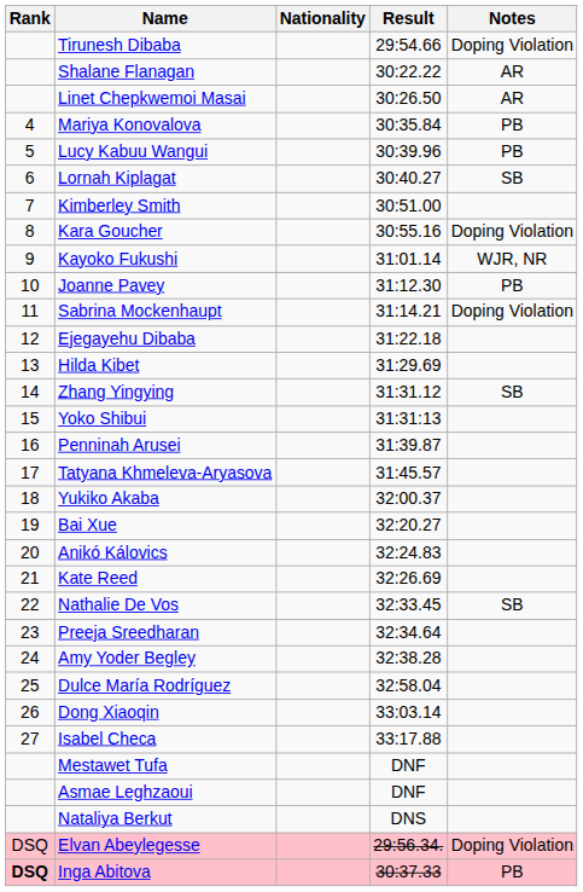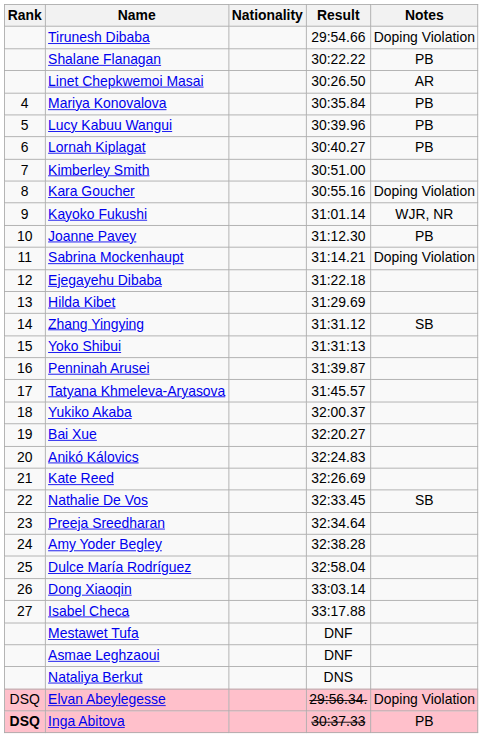 <table class="wikitable sortable" style="text-align:center">
 <tr>
 <th>Rank</th>
 <th>Name</th>
 <th>Nationality</th>
 <th>Result</th>
 <th>Notes</th>
 </tr>
 <tr>
 <td></td>
 <td align=left><a href='#'>Tirunesh Dibaba</a></td>
 <td align=left></td>
 <td>29:54.66</td>
 <td>Doping Violation</td>
 </tr>
 <tr>
 <td></td>
 <td align=left><a href='#'>Shalane Flanagan</a></td>
 <td align=left></td>
 <td>30:22.22</td>
-<td>AR</td>
+<td>PB</td>
 </tr>
 <tr>
 <td></td>
 <td align=left><a href='#'>Linet Chepkwemoi Masai</a></td>
 <td align=left></td>
 <td>30:26.50</td>
 <td>AR</td>
 </tr>
 <tr>
 <td>4</td>
 <td align=left><a href='#'>Mariya Konovalova</a></td>
 <td align=left></td>
 <td>30:35.84</td>
 <td>PB</td>
 </tr>
 <tr>
 <td>5</td>
 <td align=left><a href='#'>Lucy Kabuu Wangui</a></td>
 <td align=left></td>
 <td>30:39.96</td>
 <td>PB</td>
 </tr>
 <tr>
 <td>6</td>
 <td align=left><a href='#'>Lornah Kiplagat</a></td>
 <td align=left></td>
 <td>30:40.27</td>
-<td>SB</td>
+<td>PB</td>
 </tr>
 <tr>
 <td>7</td>
 <td align=left><a href='#'>Kimberley Smith</a></td>
 <td align=left></td>
 <td>30:51.00</td>
 <td></td>
 </tr>
 <tr>
 <td>8</td>
 <td align=left><a href='#'>Kara Goucher</a></td>
 <td align=left></td>
 <td>30:55.16</td>
 <td>Doping Violation</td>
 </tr>
 <tr>
 <td>9</td>
 <td align=left><a href='#'>Kayoko Fukushi</a></td>
 <td align=left></td>
 <td>31:01.14</td>
 <td>WJR, NR</td>
 </tr>
 <tr>
 <td>10</td>
 <td align=left><a href='#'>Joanne Pavey</a></td>
 <td align=left></td>
 <td>31:12.30</td>
 <td>PB</td>
 </tr>
 <tr>
 <td>11</td>
 <td align=left><a href='#'>Sabrina Mockenhaupt</a></td>
 <td align=left></td>
 <td>31:14.21</td>
 <td>Doping Violation</td>
 </tr>
 <tr>
 <td>12</td>
 <td align=left><a href='#'>Ejegayehu Dibaba</a></td>
 <td align=left></td>
 <td>31:22.18</td>
 <td></td>
 </tr>
 <tr>
 <td>13</td>
 <td align=left><a href='#'>Hilda Kibet</a></td>
 <td align=left></td>
 <td>31:29.69</td>
 <td></td>
 </tr>
 <tr>
 <td>14</td>
 <td align=left><a href='#'>Zhang Yingying</a></td>
 <td align=left></td>
 <td>31:31.12</td>
 <td>SB</td>
 </tr>
 <tr>
 <td>15</td>
 <td align=left><a href='#'>Yoko Shibui</a></td>
 <td align=left></td>
 <td>31:31:13</td>
 <td></td>
 </tr>
 <tr>
 <td>16</td>
 <td align=left><a href='#'>Penninah Arusei</a></td>
 <td align=left></td>
 <td>31:39.87</td>
 <td></td>
 </tr>
 <tr>
 <td>17</td>
 <td align=left><a href='#'>Tatyana Khmeleva-Aryasova</a></td>
 <td align=left></td>
 <td>31:45.57</td>
 <td></td>
 </tr>
 <tr>
 <td>18</td>
 <td align=left><a href='#'>Yukiko Akaba</a></td>
 <td align=left></td>
 <td>32:00.37</td>
 <td></td>
 </tr>
 <tr>
 <td>19</td>
 <td align=left><a href='#'>Bai Xue</a></td>
 <td align=left></td>
 <td>32:20.27</td>
 <td></td>
 </tr>
 <tr>
 <td>20</td>
 <td align=left><a href='#'>Anikó Kálovics</a></td>
 <td align=left></td>
 <td>32:24.83</td>
 <td></td>
 </tr>
 <tr>
 <td>21</td>
 <td align=left><a href='#'>Kate Reed</a></td>
 <td align=left></td>
 <td>32:26.69</td>
 <td></td>
 </tr>
 <tr>
 <td>22</td>
 <td align=left><a href='#'>Nathalie De Vos</a></td>
 <td align=left></td>
 <td>32:33.45</td>
 <td>SB</td>
 </tr>
 <tr>
 <td>23</td>
 <td align=left><a href='#'>Preeja Sreedharan</a></td>
 <td align=left></td>
 <td>32:34.64</td>
 <td></td>
 </tr>
 <tr>
 <td>24</td>
 <td align=left><a href='#'>Amy Yoder Begley</a></td>
 <td align=left></td>
 <td>32:38.28</td>
 <td></td>
 </tr>
 <tr>
 <td>25</td>
 <td align=left><a href='#'>Dulce María Rodríguez</a></td>
 <td align=left></td>
 <td>32:58.04</td>
 <td></td>
 </tr>
 <tr>
 <td>26</td>
 <td align=left><a href='#'>Dong Xiaoqin</a></td>
 <td align=left></td>
 <td>33:03.14</td>
 <td></td>
 </tr>
 <tr>
 <td>27</td>
 <td align=left><a href='#'>Isabel Checa</a></td>
 <td align=left></td>
 <td>33:17.88</td>
 <td></td>
 </tr>
 <tr>
 <td></td>
 <td align=left><a href='#'>Mestawet Tufa</a></td>
 <td align=left></td>
 <td>DNF</td>
 <td></td>
 </tr>
 <tr>
 <td></td>
 <td align=left><a href='#'>Asmae Leghzaoui</a></td>
 <td align=left></td>
 <td>DNF</td>
 <td></td>
 </tr>
 <tr>
 <td></td>
 <td align=left><a href='#'>Nataliya Berkut</a></td>
 <td align=left></td>
 <td>DNS</td>
 <td></td>
 </tr>
 <tr bgcolor=pink>
 <td>DSQ</td>
 <td align=left><a href='#'>Elvan Abeylegesse</a></td>
 <td align=left></td>
 <td><s>29:56.34.</s></td>
 <td>Doping Violation</td>
 </tr>
 <tr bgcolor=pink>
 <td><strong>DSQ</strong></td>
 <td align=left><a href='#'>Inga Abitova</a></td>
 <td align=left></td>
 <td><s>30:37.33</s></td>
 <td>PB</td>
 </tr>
 </table>
